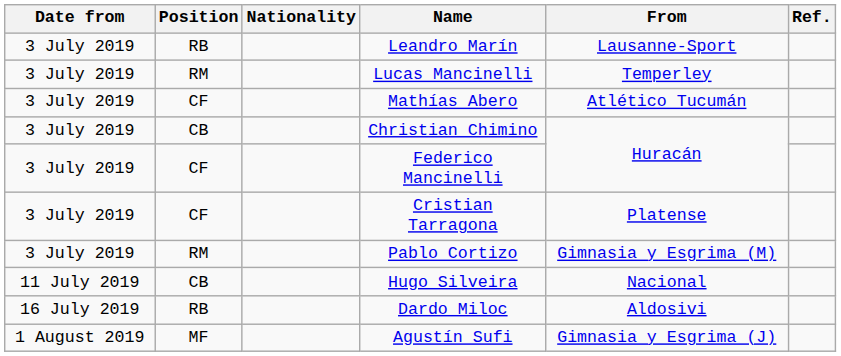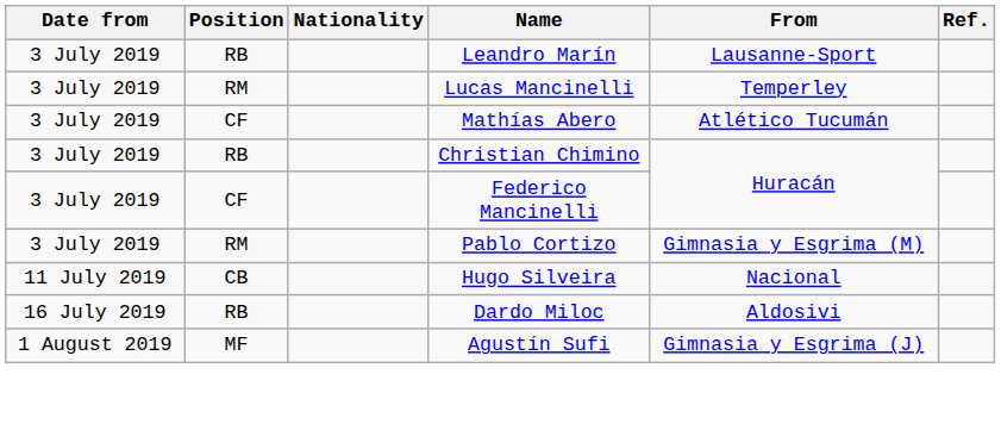 <table class="wikitable" style="text-align:center; font-size:90%; ">
 <tr>
 <th style="background:#; color:#; width:100px;">Date from</th>
 <th style="background:#; color:#; width:50px;">Position</th>
 <th style="background:#; color:#; width:50px;">Nationality</th>
 <th style="background:#; color:#; width:125px;">Name</th>
 <th style="background:#; color:#; width:165px;">From</th>
 <th style="background:#; color:#; width:25px;">Ref.</th>
 </tr>
 <tr>
 <td>3 July 2019</td>
 <td>RB</td>
 <td></td>
 <td><a href='#'>Leandro Marín</a></td>
 <td> <a href='#'>Lausanne-Sport</a></td>
 <td></td>
 </tr>
 <tr>
 <td>3 July 2019</td>
 <td>RM</td>
 <td></td>
 <td><a href='#'>Lucas Mancinelli</a></td>
 <td> <a href='#'>Temperley</a></td>
 <td></td>
 </tr>
 <tr>
 <td>3 July 2019</td>
 <td>CF</td>
 <td></td>
 <td><a href='#'>Mathías Abero</a></td>
 <td> <a href='#'>Atlético Tucumán</a></td>
 <td></td>
 </tr>
 <tr>
 <td>3 July 2019</td>
-<td>CB</td>
+<td>RB</td>
 <td></td>
 <td><a href='#'>Christian Chimino</a></td>
 <td rowspan="2"> <a href='#'>Huracán</a></td>
 <td></td>
 </tr>
 <tr>
 <td>3 July 2019</td>
 <td>CF</td>
 <td></td>
 <td><a href='#'>Federico Mancinelli</a></td>
-<td></td>
-</tr>
-<tr>
-<td>3 July 2019</td>
-<td>CF</td>
-<td></td>
-<td><a href='#'>Cristian Tarragona</a></td>
-<td> <a href='#'>Platense</a></td>
 <td></td>
 </tr>
 <tr>
 <td>3 July 2019</td>
 <td>RM</td>
 <td></td>
 <td><a href='#'>Pablo Cortizo</a></td>
 <td> <a href='#'>Gimnasia y Esgrima (M)</a></td>
 <td></td>
 </tr>
 <tr>
 <td>11 July 2019</td>
 <td>CB</td>
 <td></td>
 <td><a href='#'>Hugo Silveira</a></td>
 <td> <a href='#'>Nacional</a></td>
 <td></td>
 </tr>
 <tr>
 <td>16 July 2019</td>
 <td>RB</td>
 <td></td>
 <td><a href='#'>Dardo Miloc</a></td>
 <td> <a href='#'>Aldosivi</a></td>
 <td></td>
 </tr>
 <tr>
 <td>1 August 2019</td>
 <td>MF</td>
 <td></td>
 <td><a href='#'>Agustín Sufi</a></td>
 <td> <a href='#'>Gimnasia y Esgrima (J)</a></td>
 <td></td>
 </tr>
 </table>
